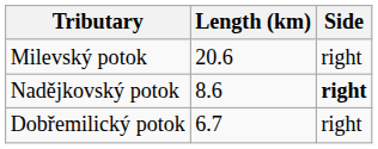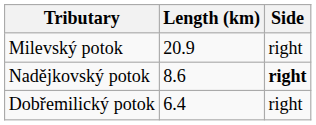 <table class="wikitable">
 <tr>
 <th>Tributary</th>
 <th>Length (km)</th>
 <th>Side</th>
 </tr>
 <tr>
 <td>Milevský potok</td>
-<td>20.6</td>
+<td>20.9</td>
 <td>right</td>
 </tr>
 <tr>
 <td>Nadějkovský potok</td>
 <td>8.6</td>
 <td><strong>right</strong></td>
 </tr>
 <tr>
 <td>Dobřemilický potok</td>
-<td>6.7</td>
+<td>6.4</td>
 <td>right</td>
 </tr>
 </table>
